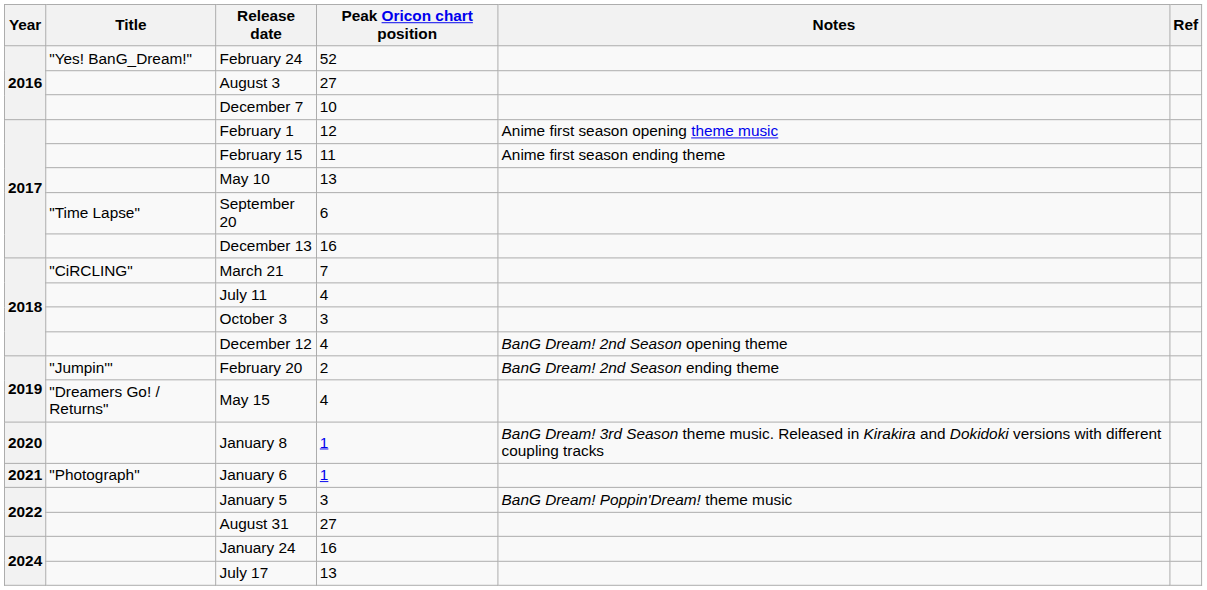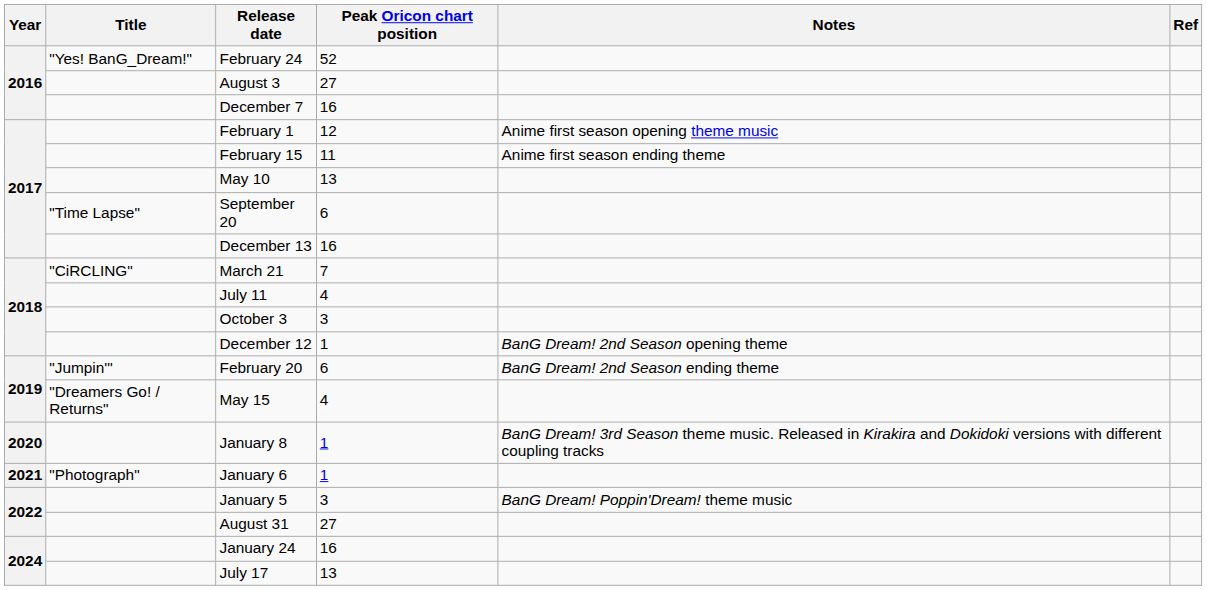 <table class="wikitable" text-align: center>
 <tr>
 <th>Year</th>
 <th>Title</th>
 <th>Release date</th>
 <th>Peak <a href='#'>Oricon chart</a> position</th>
 <th>Notes</th>
 <th>Ref</th>
 </tr>
 <tr>
 <th rowspan=3>2016</th>
 <td>"Yes! BanG_Dream!"</td>
 <td>February 24</td>
 <td>52</td>
 <td></td>
 <td></td>
 </tr>
 <tr>
 <td></td>
 <td>August 3</td>
 <td>27</td>
 <td></td>
 <td></td>
 </tr>
 <tr>
 <td></td>
 <td>December 7</td>
-<td>10</td>
+<td>16</td>
 <td></td>
 <td></td>
 </tr>
 <tr>
 <th rowspan=5>2017</th>
 <td></td>
 <td>February 1</td>
 <td>12</td>
 <td>Anime first season opening <a href='#'>theme music</a></td>
 <td></td>
 </tr>
 <tr>
 <td></td>
 <td>February 15</td>
 <td>11</td>
 <td>Anime first season ending theme</td>
 <td></td>
 </tr>
 <tr>
 <td></td>
 <td>May 10</td>
 <td>13</td>
 <td></td>
 <td></td>
 </tr>
 <tr>
 <td>"Time Lapse"</td>
 <td>September 20</td>
 <td>6</td>
 <td></td>
 <td></td>
 </tr>
 <tr>
 <td></td>
 <td>December 13</td>
 <td>16</td>
 <td></td>
 <td></td>
 </tr>
 <tr>
 <th rowspan=4>2018</th>
 <td>"CiRCLING"</td>
 <td>March 21</td>
 <td>7</td>
 <td></td>
 <td></td>
 </tr>
 <tr>
 <td></td>
 <td>July 11</td>
 <td>4</td>
 <td></td>
 <td></td>
 </tr>
 <tr>
 <td></td>
 <td>October 3</td>
 <td>3</td>
 <td></td>
 <td></td>
 </tr>
 <tr>
 <td></td>
 <td>December 12</td>
-<td>4</td>
+<td>1</td>
 <td><em>BanG Dream! 2nd Season</em> opening theme</td>
 <td></td>
 </tr>
 <tr>
 <th rowspan=2>2019</th>
 <td>"Jumpin'"</td>
 <td>February 20</td>
-<td>2</td>
+<td>6</td>
 <td><em>BanG Dream! 2nd Season</em> ending theme</td>
 <td></td>
 </tr>
 <tr>
 <td>"Dreamers Go! / Returns"</td>
 <td>May 15</td>
 <td>4</td>
 <td></td>
 <td></td>
 </tr>
 <tr>
 <th>2020</th>
 <td></td>
 <td>January 8</td>
 <td><a href='#'>1</a></td>
 <td><em>BanG Dream! 3rd Season</em> theme music. Released in <em>Kirakira</em> and <em>Dokidoki</em> versions with different coupling tracks</td>
 <td></td>
 </tr>
 <tr>
 <th>2021</th>
 <td>"Photograph"</td>
 <td>January 6</td>
 <td><a href='#'>1</a></td>
 <td></td>
 <td></td>
 </tr>
 <tr>
 <th rowspan=2>2022</th>
 <td></td>
 <td>January 5</td>
 <td>3</td>
 <td><em>BanG Dream! Poppin'Dream!</em> theme music</td>
 <td></td>
 </tr>
 <tr>
 <td></td>
 <td>August 31</td>
 <td>27</td>
 <td></td>
 <td></td>
 </tr>
 <tr>
 <th rowspan=2>2024</th>
 <td></td>
 <td>January 24</td>
 <td>16</td>
 <td></td>
 <td></td>
 </tr>
 <tr>
 <td></td>
 <td>July 17</td>
 <td>13</td>
 <td></td>
 <td></td>
 </tr>
 </table>
